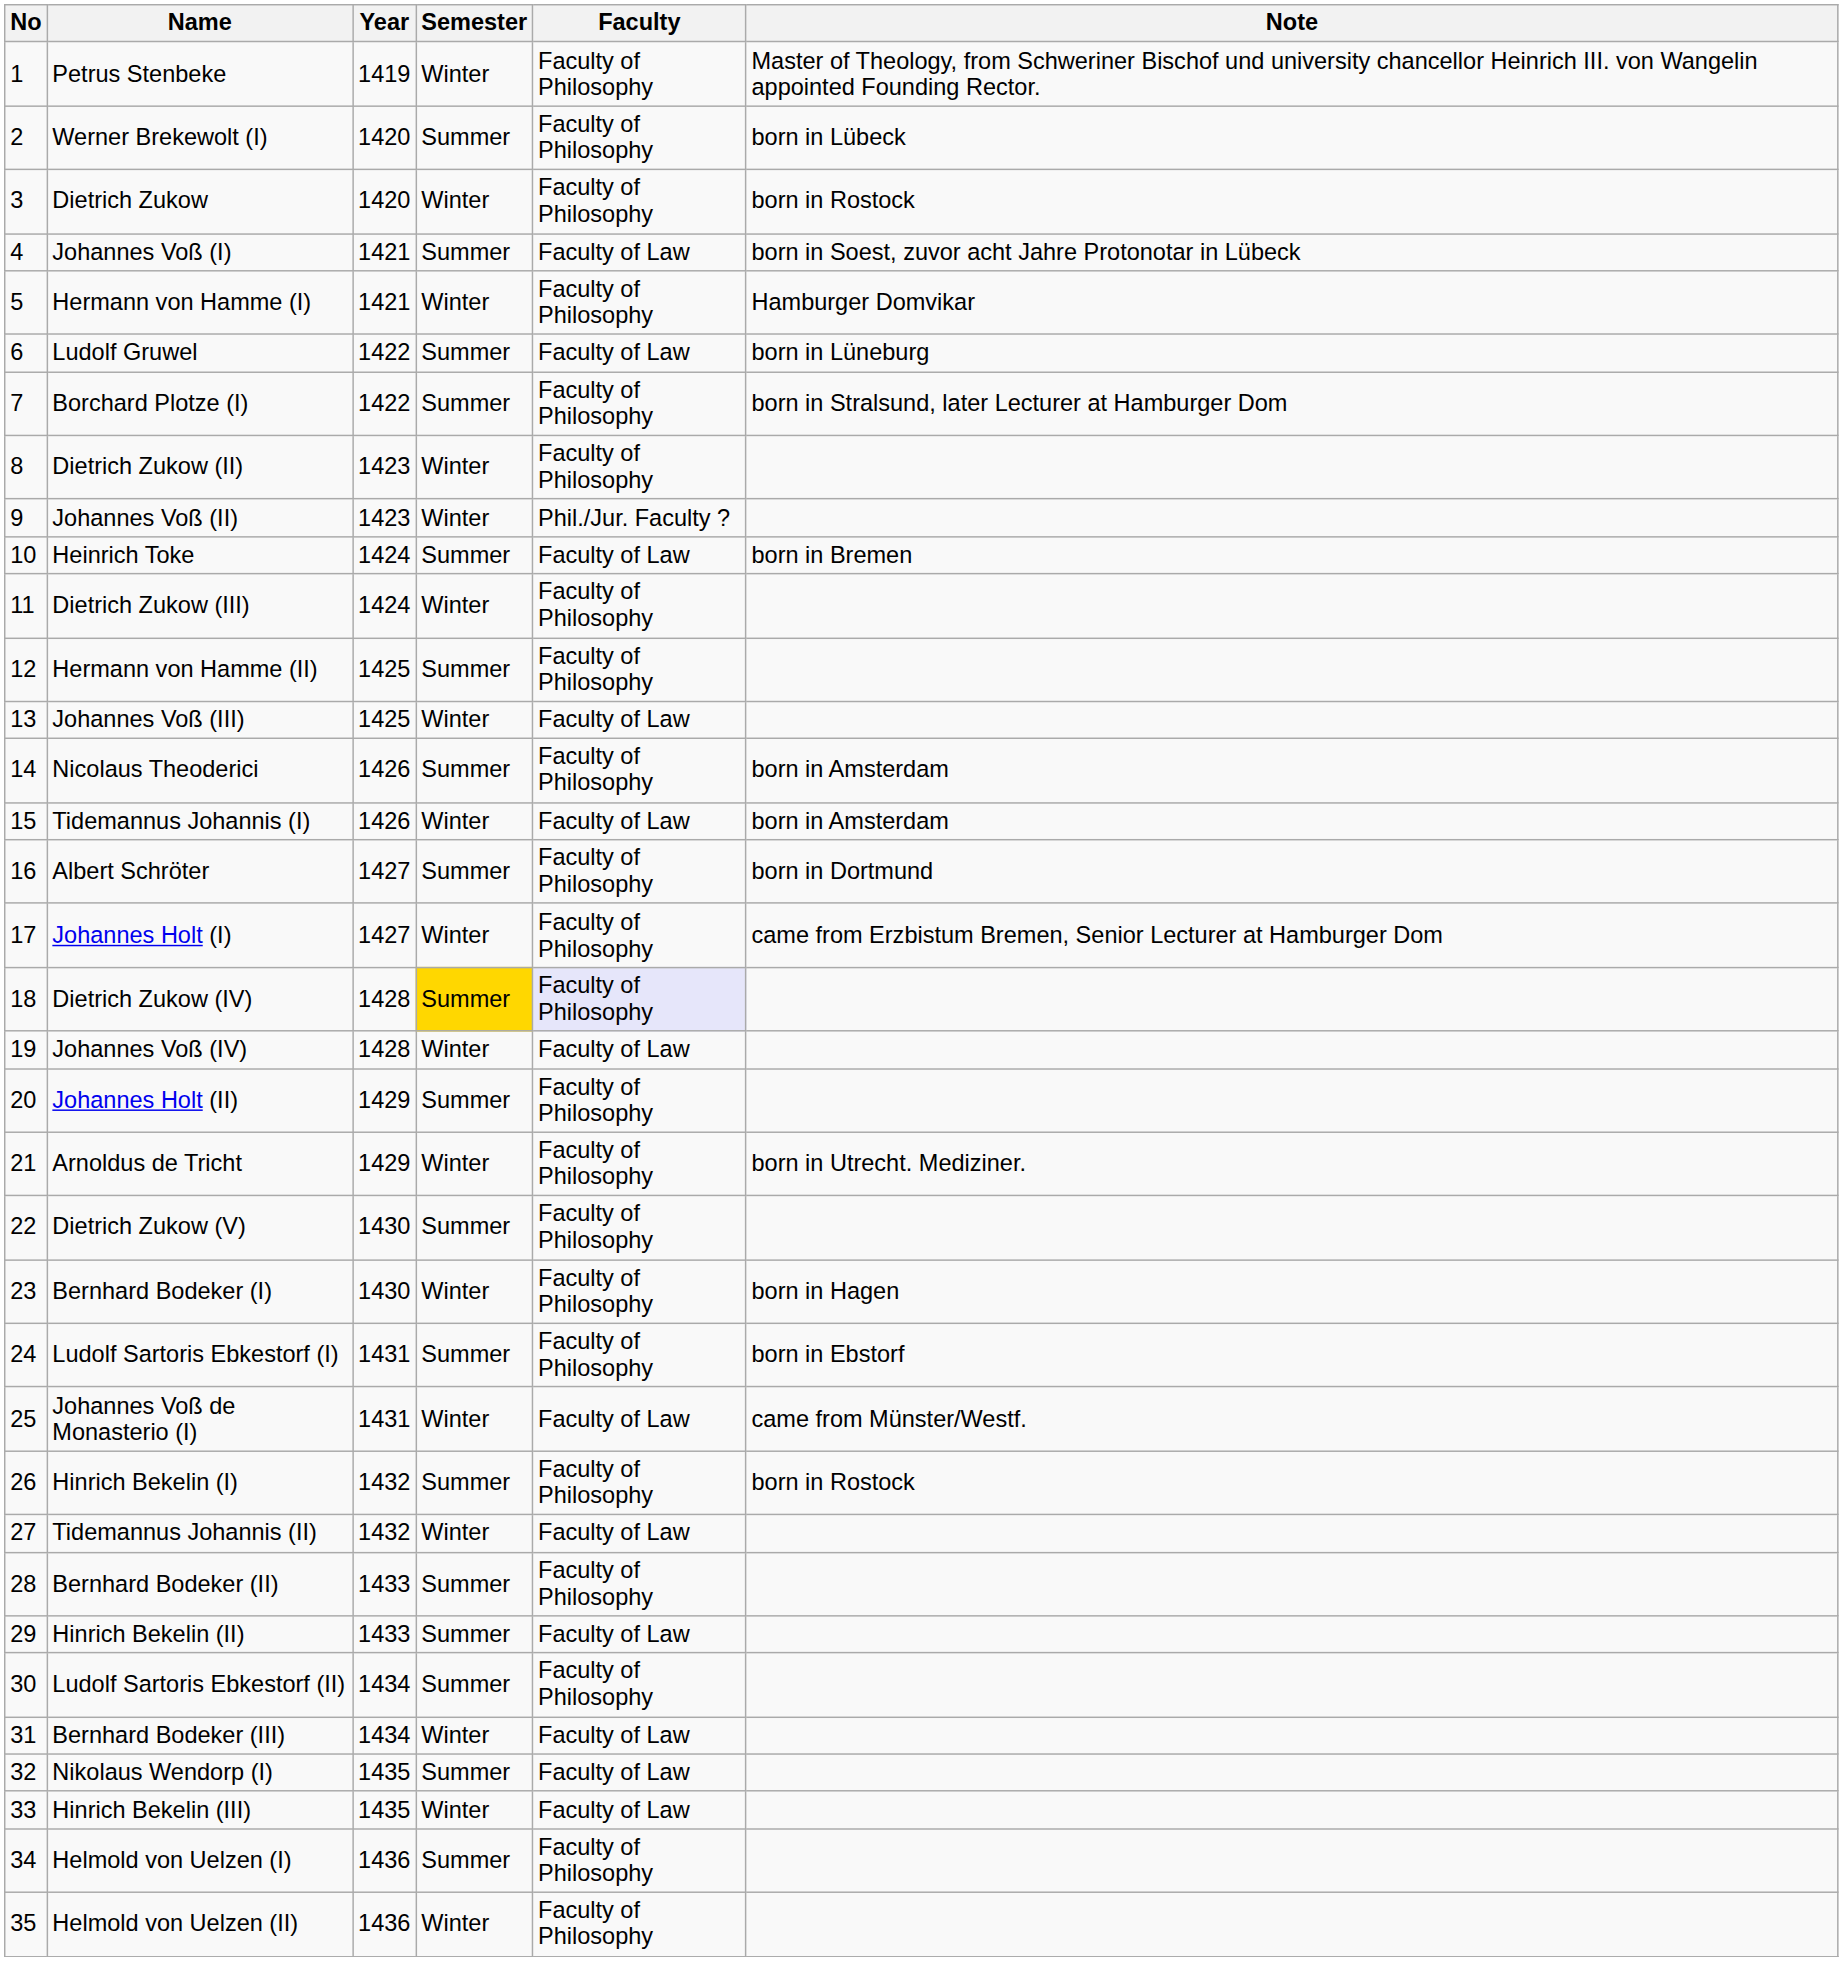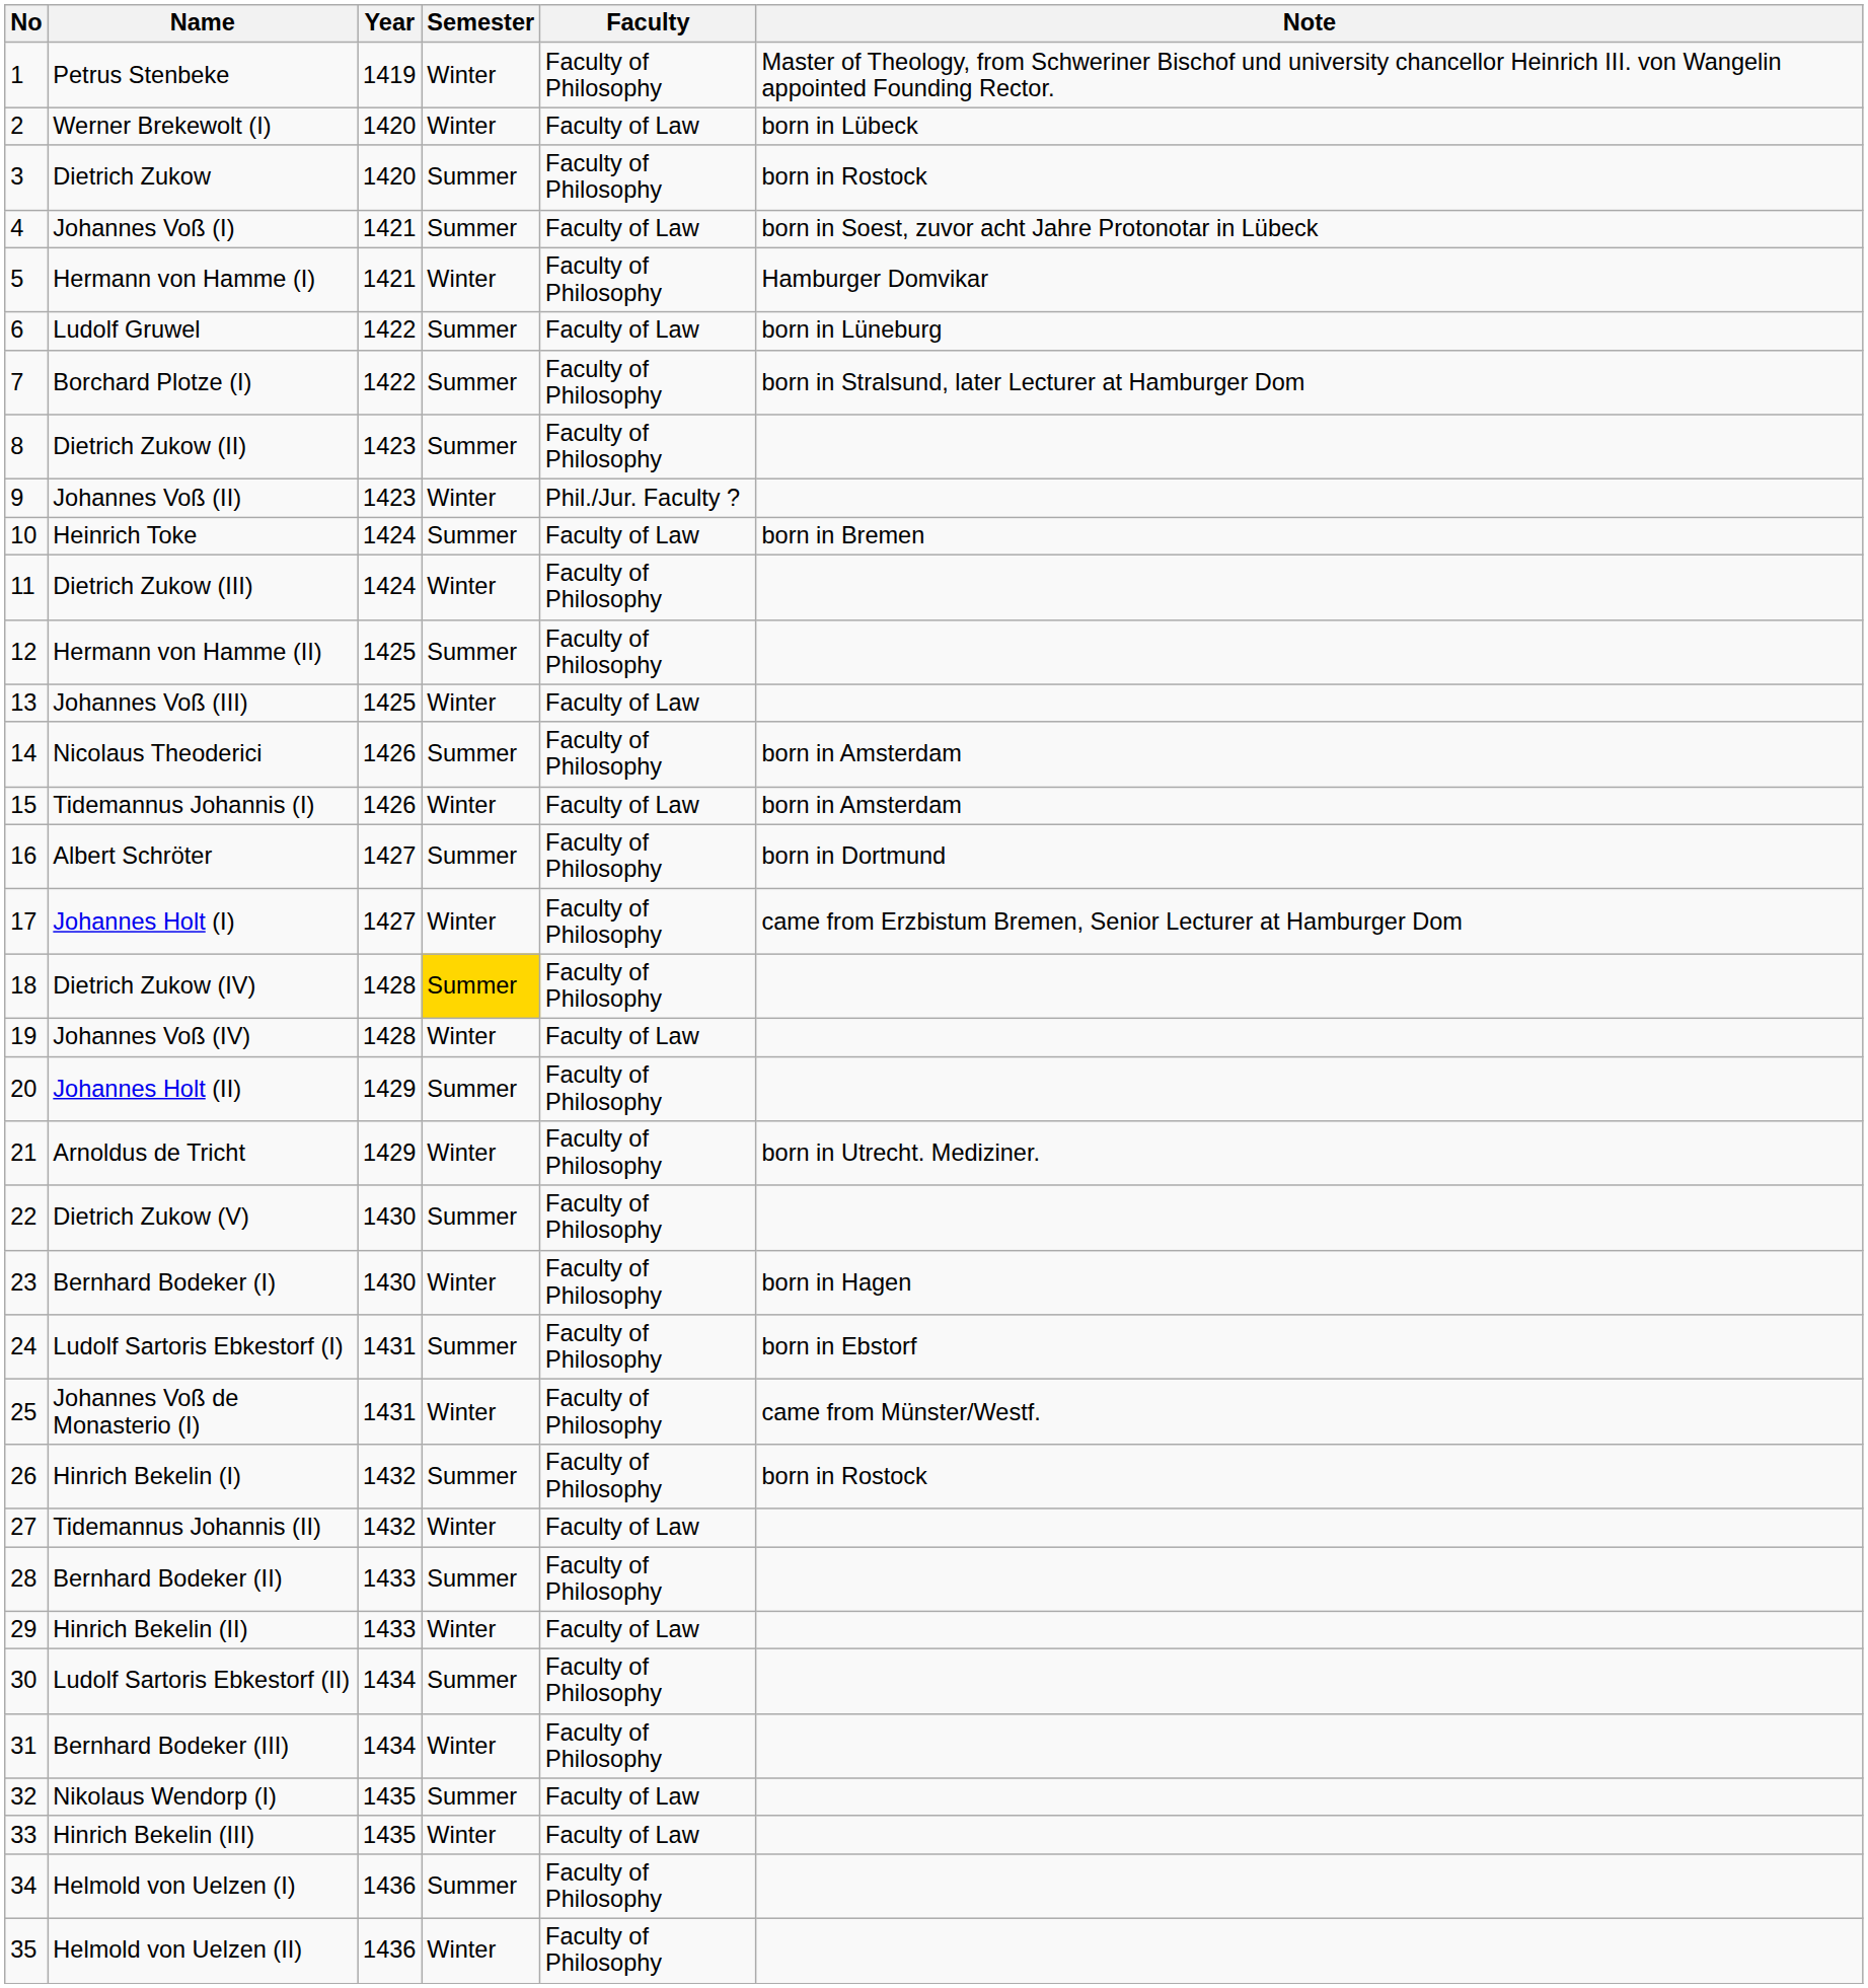 <table class="wikitable">
 <tr>
 <th bgcolor="silver">No</th>
 <th bgcolor="silver">Name</th>
 <th bgcolor="silver">Year</th>
 <th bgcolor="silver">Semester</th>
 <th bgcolor="silver">Faculty</th>
 <th bgcolor="silver">Note</th>
 </tr>
 <tr>
 <td>1</td>
 <td>Petrus Stenbeke</td>
 <td>1419</td>
 <td>Winter</td>
 <td>Faculty of Philosophy</td>
 <td>Master of Theology, from Schweriner Bischof und university chancellor Heinrich III. von Wangelin appointed Founding Rector.</td>
 </tr>
 <tr>
 <td>2</td>
 <td>Werner Brekewolt (I)</td>
 <td>1420</td>
-<td>Summer</td>
-<td>Faculty of Philosophy</td>
+<td>Winter</td>
+<td>Faculty of Law</td>
 <td>born in Lübeck</td>
 </tr>
 <tr>
 <td>3</td>
 <td>Dietrich Zukow</td>
 <td>1420</td>
-<td>Winter</td>
+<td>Summer</td>
 <td>Faculty of Philosophy</td>
 <td>born in Rostock</td>
 </tr>
 <tr>
 <td>4</td>
 <td>Johannes Voß (I)</td>
 <td>1421</td>
 <td>Summer</td>
 <td>Faculty of Law</td>
 <td>born in Soest, zuvor acht Jahre Protonotar in Lübeck</td>
 </tr>
 <tr>
 <td>5</td>
 <td>Hermann von Hamme (I)</td>
 <td>1421</td>
 <td>Winter</td>
 <td>Faculty of Philosophy</td>
 <td>Hamburger Domvikar</td>
 </tr>
 <tr>
 <td>6</td>
 <td>Ludolf Gruwel</td>
 <td>1422</td>
 <td>Summer</td>
 <td>Faculty of Law</td>
 <td>born in Lüneburg</td>
 </tr>
 <tr>
 <td>7</td>
 <td>Borchard Plotze (I)</td>
 <td>1422</td>
 <td>Summer</td>
 <td>Faculty of Philosophy</td>
 <td>born in Stralsund, later Lecturer at Hamburger Dom</td>
 </tr>
 <tr>
 <td>8</td>
 <td>Dietrich Zukow (II)</td>
 <td>1423</td>
-<td>Winter</td>
+<td>Summer</td>
 <td>Faculty of Philosophy</td>
 <td></td>
 </tr>
 <tr>
 <td>9</td>
 <td>Johannes Voß (II)</td>
 <td>1423</td>
 <td>Winter</td>
 <td>Phil./Jur. Faculty ?</td>
 <td></td>
 </tr>
 <tr>
 <td>10</td>
 <td>Heinrich Toke</td>
 <td>1424</td>
 <td>Summer</td>
 <td>Faculty of Law</td>
 <td>born in Bremen</td>
 </tr>
 <tr>
 <td>11</td>
 <td>Dietrich Zukow (III)</td>
 <td>1424</td>
 <td>Winter</td>
 <td>Faculty of Philosophy</td>
 <td></td>
 </tr>
 <tr>
 <td>12</td>
 <td>Hermann von Hamme (II)</td>
 <td>1425</td>
 <td>Summer</td>
 <td>Faculty of Philosophy</td>
 <td></td>
 </tr>
 <tr>
 <td>13</td>
 <td>Johannes Voß (III)</td>
 <td>1425</td>
 <td>Winter</td>
 <td>Faculty of Law</td>
 <td></td>
 </tr>
 <tr>
 <td>14</td>
 <td>Nicolaus Theoderici</td>
 <td>1426</td>
 <td>Summer</td>
 <td>Faculty of Philosophy</td>
 <td>born in Amsterdam</td>
 </tr>
 <tr>
 <td>15</td>
 <td>Tidemannus Johannis (I)</td>
 <td>1426</td>
 <td>Winter</td>
 <td>Faculty of Law</td>
 <td>born in Amsterdam</td>
 </tr>
 <tr>
 <td>16</td>
 <td>Albert Schröter</td>
 <td>1427</td>
 <td>Summer</td>
 <td>Faculty of Philosophy</td>
 <td>born in Dortmund</td>
 </tr>
 <tr>
 <td>17</td>
 <td><a href='#'>Johannes Holt</a> (I)</td>
 <td>1427</td>
 <td>Winter</td>
 <td>Faculty of Philosophy</td>
 <td>came from Erzbistum Bremen, Senior Lecturer at Hamburger Dom</td>
 </tr>
 <tr>
 <td>18</td>
 <td>Dietrich Zukow (IV)</td>
 <td>1428</td>
 <td style="background: gold;">Summer</td>
-<td style="background: lavender;">Faculty of Philosophy</td>
+<td>Faculty of Philosophy</td>
 <td></td>
 </tr>
 <tr>
 <td>19</td>
 <td>Johannes Voß (IV)<br></td>
 <td>1428</td>
 <td>Winter</td>
 <td>Faculty of Law</td>
 <td></td>
 </tr>
 <tr>
 <td>20</td>
 <td><a href='#'>Johannes Holt</a> (II)</td>
 <td>1429</td>
 <td>Summer</td>
 <td>Faculty of Philosophy</td>
 <td></td>
 </tr>
 <tr>
 <td>21</td>
 <td>Arnoldus de Tricht</td>
 <td>1429</td>
 <td>Winter</td>
 <td>Faculty of Philosophy</td>
 <td>born in Utrecht. Mediziner.</td>
 </tr>
 <tr>
 <td>22</td>
 <td>Dietrich Zukow (V)</td>
 <td>1430</td>
 <td>Summer</td>
 <td>Faculty of Philosophy</td>
 <td></td>
 </tr>
 <tr>
 <td>23</td>
 <td>Bernhard Bodeker (I)</td>
 <td>1430</td>
 <td>Winter</td>
 <td>Faculty of Philosophy</td>
 <td>born in Hagen</td>
 </tr>
 <tr>
 <td>24</td>
 <td>Ludolf Sartoris Ebkestorf (I)</td>
 <td>1431</td>
 <td>Summer</td>
 <td>Faculty of Philosophy</td>
 <td>born in Ebstorf</td>
 </tr>
 <tr>
 <td>25</td>
 <td>Johannes Voß de Monasterio (I)</td>
 <td>1431</td>
 <td>Winter</td>
-<td>Faculty of Law</td>
+<td>Faculty of Philosophy</td>
 <td>came from Münster/Westf.</td>
 </tr>
 <tr>
 <td>26</td>
 <td>Hinrich Bekelin (I)</td>
 <td>1432</td>
 <td>Summer</td>
 <td>Faculty of Philosophy</td>
 <td>born in Rostock</td>
 </tr>
 <tr>
 <td>27</td>
 <td>Tidemannus Johannis (II)</td>
 <td>1432</td>
 <td>Winter</td>
 <td>Faculty of Law</td>
 <td></td>
 </tr>
 <tr>
 <td>28</td>
 <td>Bernhard Bodeker (II)</td>
 <td>1433</td>
 <td>Summer</td>
 <td>Faculty of Philosophy</td>
 <td></td>
 </tr>
 <tr>
 <td>29</td>
 <td>Hinrich Bekelin (II)</td>
 <td>1433</td>
-<td>Summer</td>
+<td>Winter</td>
 <td>Faculty of Law</td>
 <td></td>
 </tr>
 <tr>
 <td>30</td>
 <td>Ludolf Sartoris Ebkestorf (II)</td>
 <td>1434</td>
 <td>Summer</td>
 <td>Faculty of Philosophy</td>
 <td></td>
 </tr>
 <tr>
 <td>31</td>
 <td>Bernhard Bodeker (III)<br></td>
 <td>1434</td>
 <td>Winter</td>
-<td>Faculty of Law</td>
+<td>Faculty of Philosophy</td>
 <td></td>
 </tr>
 <tr>
 <td>32</td>
 <td>Nikolaus Wendorp (I)</td>
 <td>1435</td>
 <td>Summer</td>
 <td>Faculty of Law</td>
 <td></td>
 </tr>
 <tr>
 <td>33</td>
 <td>Hinrich Bekelin (III)</td>
 <td>1435</td>
 <td>Winter</td>
 <td>Faculty of Law</td>
 <td></td>
 </tr>
 <tr>
 <td>34</td>
 <td>Helmold von Uelzen (I)</td>
 <td>1436</td>
 <td>Summer</td>
 <td>Faculty of Philosophy</td>
 <td></td>
 </tr>
 <tr>
 <td>35</td>
 <td>Helmold von Uelzen (II)</td>
 <td>1436</td>
 <td>Winter</td>
 <td>Faculty of Philosophy</td>
 <td></td>
 </tr>
 <tr>
 </tr>
 </table>
